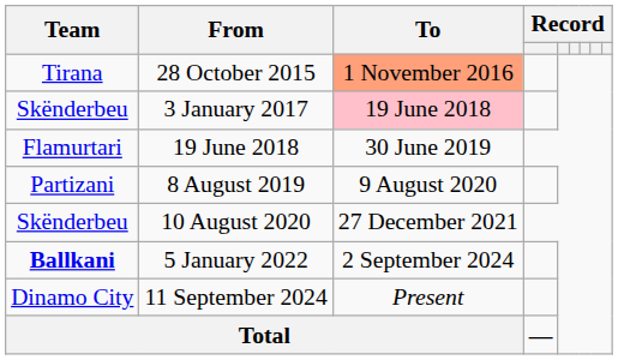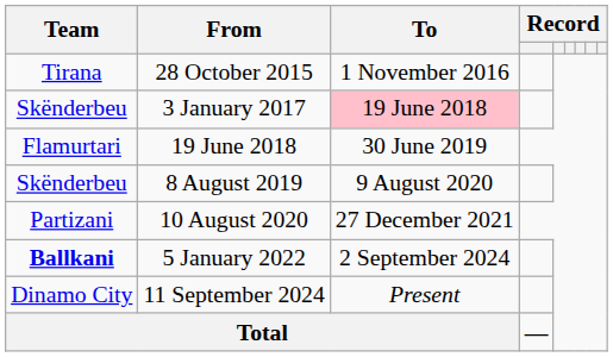 <table class="wikitable" style="text-align: center">
 <tr>
 <th rowspan="2">Team</th>
 <th rowspan="2">From</th>
 <th rowspan="2">To</th>
 <th colspan="6">Record</th>
 </tr>
 <tr>
 <th></th>
 <th></th>
 <th></th>
 <th></th>
 <th></th>
 <th></th>
 </tr>
 <tr>
 <td><a href='#'>Tirana</a></td>
 <td>28 October 2015</td>
-<td style="background: lightsalmon;">1 November 2016<br></td>
+<td>1 November 2016<br></td>
 <td></td>
 </tr>
 <tr>
 <td><a href='#'>Skënderbeu</a></td>
 <td>3 January 2017</td>
 <td style="background: pink;">19 June 2018<br></td>
 <td></td>
 </tr>
 <tr>
 <td><a href='#'>Flamurtari</a></td>
 <td>19 June 2018</td>
 <td>30 June 2019<br></td>
 </tr>
 <tr>
-<td><a href='#'>Partizani</a></td>
+<td><a href='#'>Skënderbeu</a></td>
 <td>8 August 2019</td>
 <td>9 August 2020<br></td>
 <td></td>
 </tr>
 <tr>
-<td><a href='#'>Skënderbeu</a></td>
+<td><a href='#'>Partizani</a></td>
 <td>10 August 2020</td>
 <td>27 December 2021<br></td>
 </tr>
 <tr>
 <td><strong><a href='#'>Ballkani</a></strong></td>
 <td>5 January 2022</td>
 <td>2 September 2024<br></td>
 <td></td>
 </tr>
 <tr>
 <td><a href='#'>Dinamo City</a></td>
 <td>11 September 2024</td>
 <td><em>Present</em><br></td>
 <td></td>
 </tr>
 <tr>
 <th colspan="3">Total<br></th>
 <td><strong>—</strong></td>
 </tr>
 </table>
